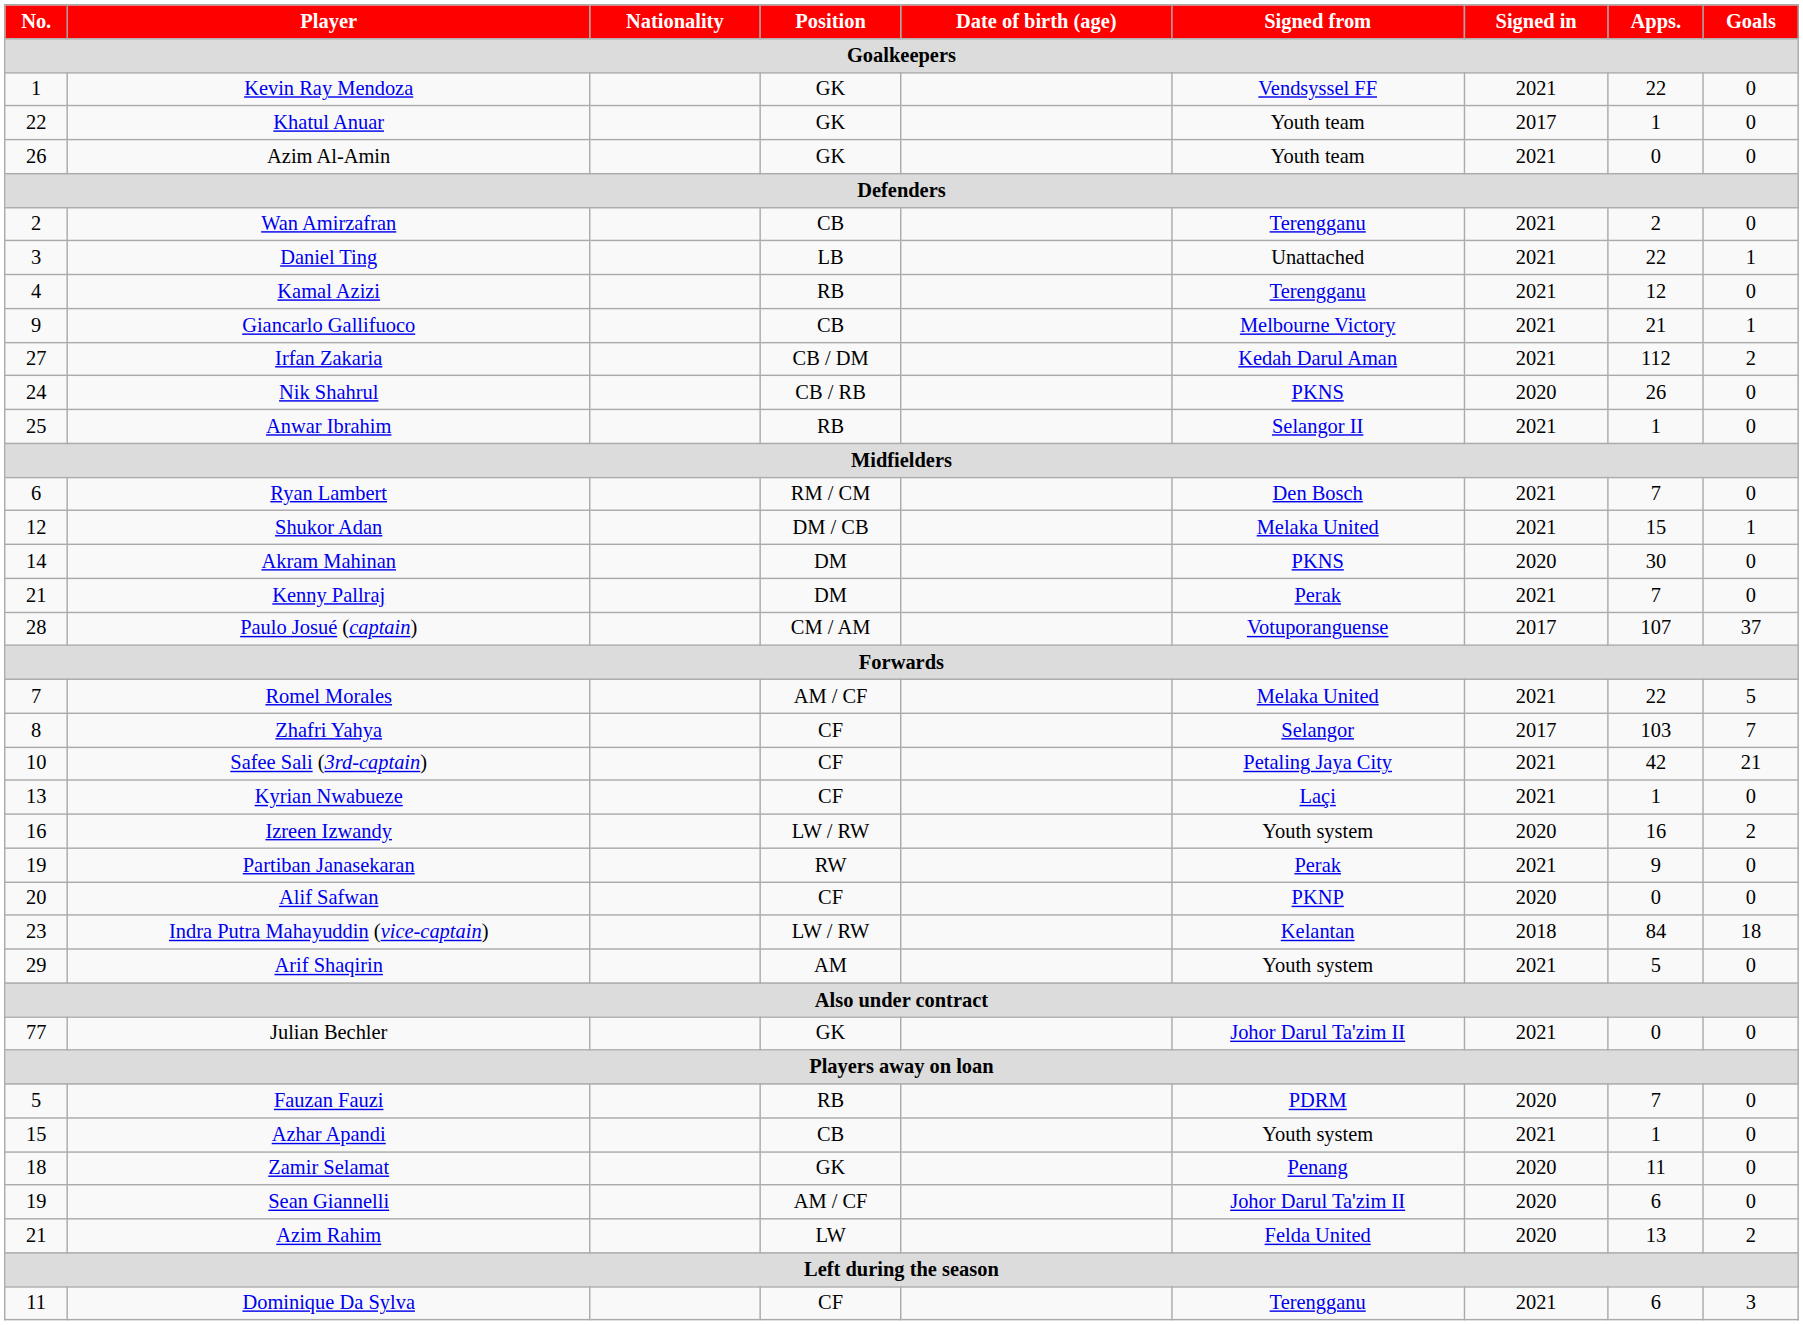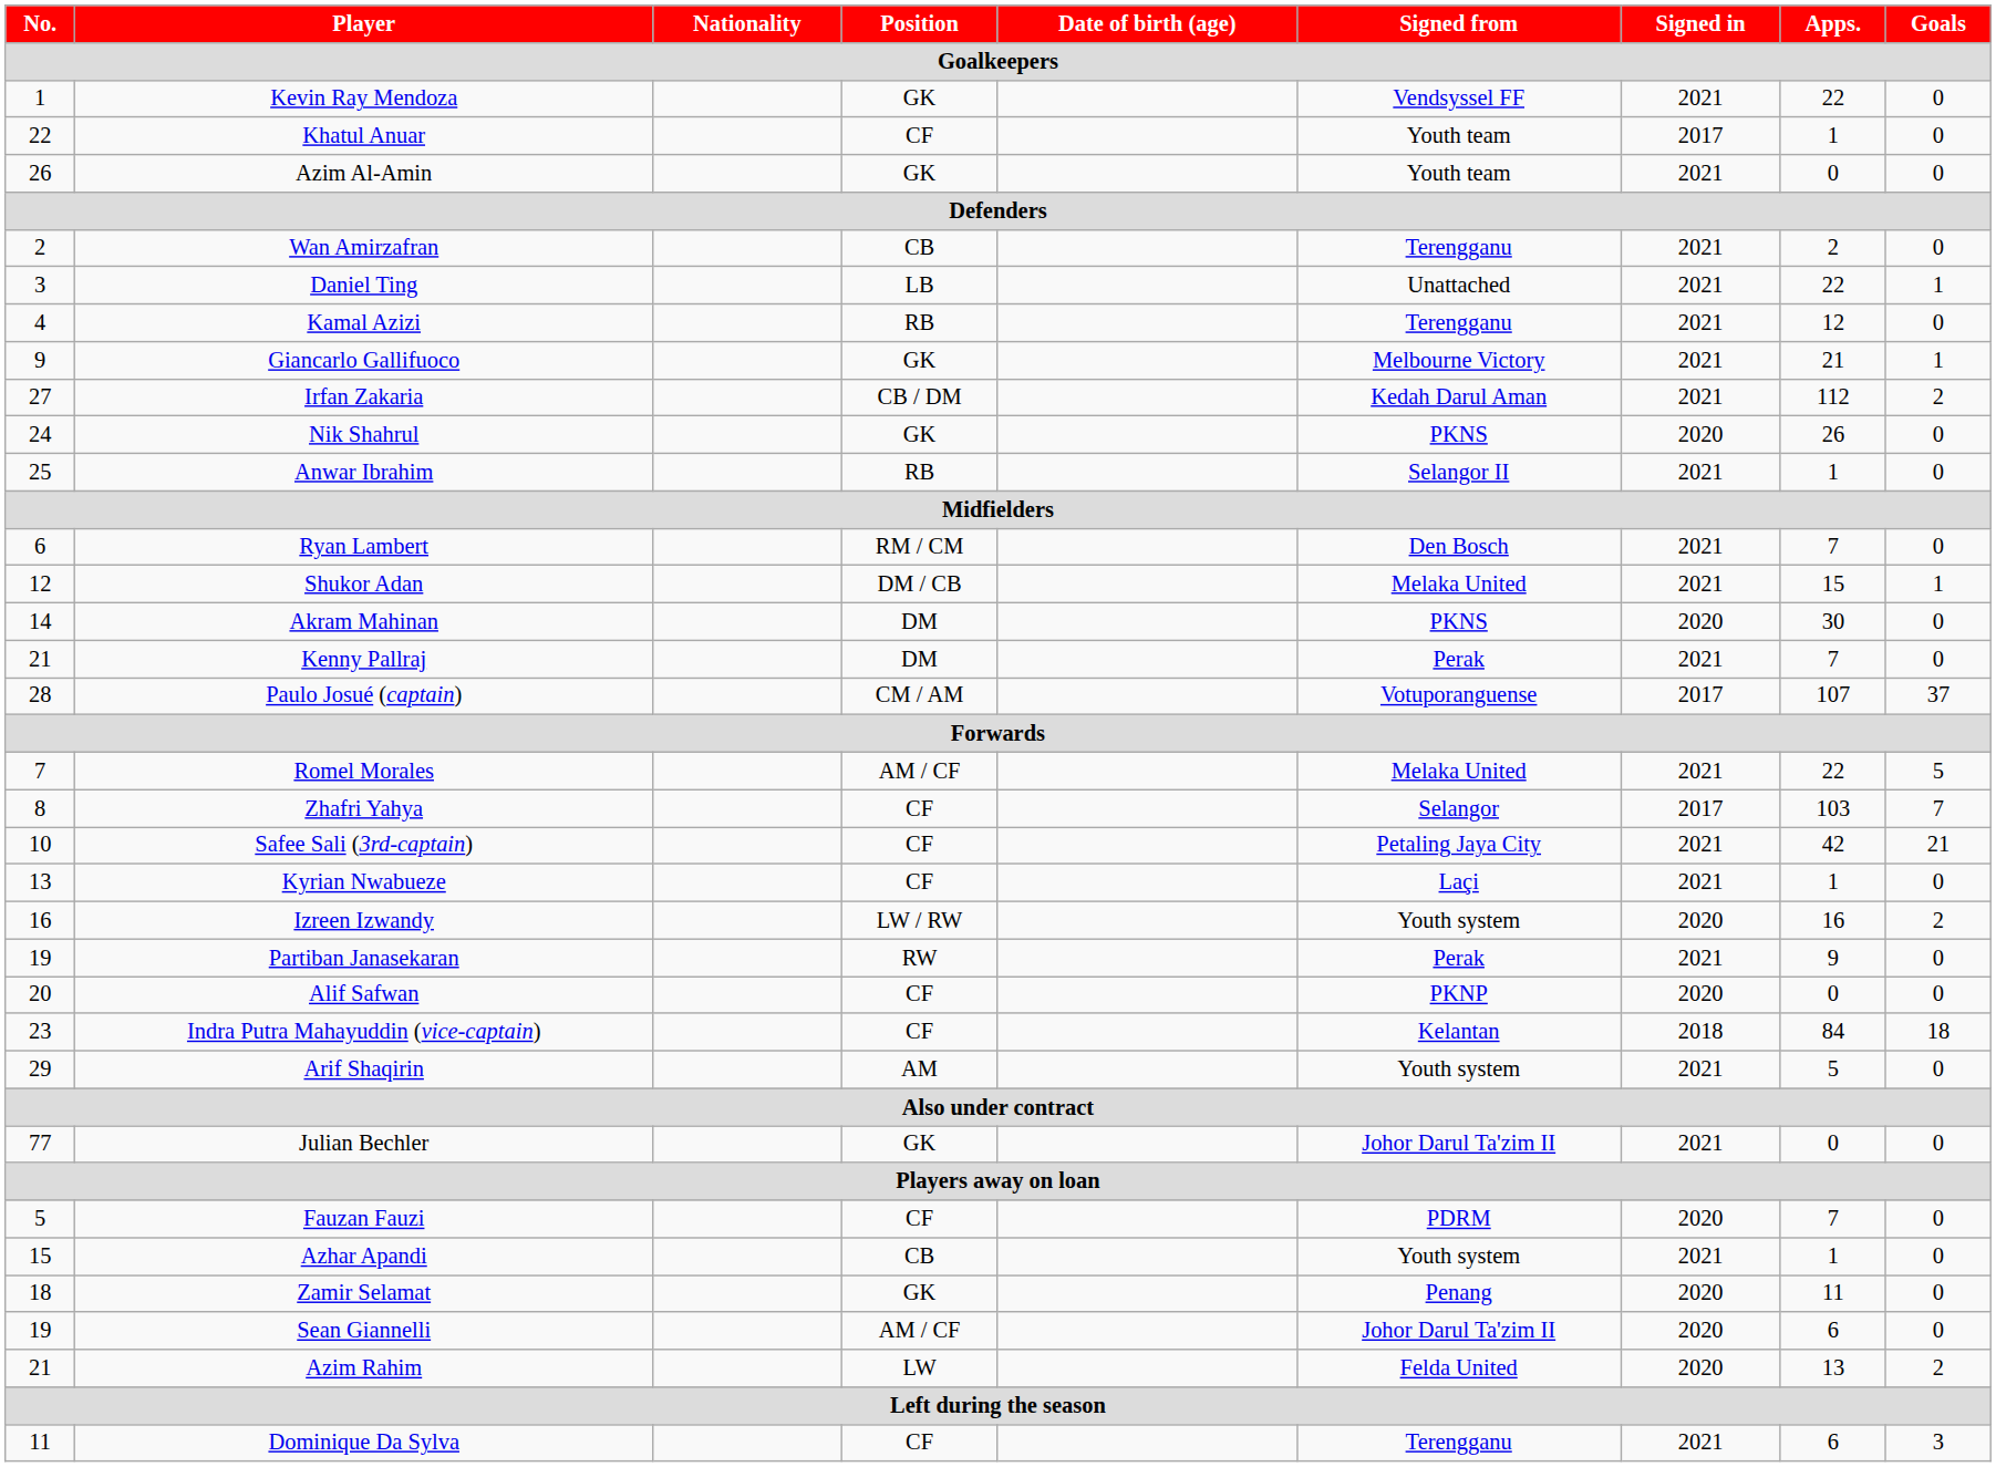 <table class="wikitable"  style="text-align:center; font-size:90%; width:100%;">
 <tr>
 <th style="background:#FF0000; color:white; text-align:center;">No.</th>
 <th style="background:#FF0000; color:white; text-align:center;">Player</th>
 <th style="background:#FF0000; color:white; text-align:center;">Nationality</th>
 <th style="background:#FF0000; color:white; text-align:center;">Position</th>
 <th style="background:#FF0000; color:white; text-align:center;">Date of birth (age)</th>
 <th style="background:#FF0000; color:white; text-align:center;">Signed from</th>
 <th style="background:#FF0000; color:white; text-align:center;">Signed in</th>
 <th style="background:#FF0000; color:white; text-align:center;">Apps.</th>
 <th style="background:#FF0000; color:white; text-align:center;">Goals</th>
 </tr>
 <tr>
 <th colspan="11"  style="background:#dcdcdc; text-align:center;">Goalkeepers</th>
 </tr>
 <tr>
 <td>1</td>
 <td><a href='#'>Kevin Ray Mendoza</a></td>
 <td></td>
 <td>GK</td>
 <td></td>
 <td><a href='#'>Vendsyssel FF</a></td>
 <td>2021</td>
 <td>22</td>
 <td>0</td>
 </tr>
 <tr>
 <td>22</td>
 <td><a href='#'>Khatul Anuar</a></td>
 <td></td>
-<td>GK</td>
+<td>CF</td>
 <td></td>
 <td>Youth team</td>
 <td>2017</td>
 <td>1</td>
 <td>0</td>
 </tr>
 <tr>
 <td>26</td>
 <td>Azim Al-Amin</td>
 <td></td>
 <td>GK</td>
 <td></td>
 <td>Youth team</td>
 <td>2021</td>
 <td>0</td>
 <td>0</td>
 </tr>
 <tr>
 <th colspan="11"  style="background:#dcdcdc; text-align:center;">Defenders</th>
 </tr>
 <tr>
 <td>2</td>
 <td><a href='#'>Wan Amirzafran</a></td>
 <td></td>
 <td>CB</td>
 <td></td>
 <td><a href='#'>Terengganu</a></td>
 <td>2021</td>
 <td>2</td>
 <td>0</td>
 </tr>
 <tr>
 <td>3</td>
 <td><a href='#'>Daniel Ting</a></td>
 <td></td>
 <td>LB</td>
 <td></td>
 <td>Unattached</td>
 <td>2021</td>
 <td>22</td>
 <td>1</td>
 </tr>
 <tr>
 <td>4</td>
 <td><a href='#'>Kamal Azizi</a></td>
 <td></td>
 <td>RB</td>
 <td></td>
 <td><a href='#'>Terengganu</a></td>
 <td>2021</td>
 <td>12</td>
 <td>0</td>
 </tr>
 <tr>
 <td>9</td>
 <td><a href='#'>Giancarlo Gallifuoco</a></td>
 <td></td>
-<td>CB</td>
+<td>GK</td>
 <td></td>
 <td><a href='#'>Melbourne Victory</a></td>
 <td>2021</td>
 <td>21</td>
 <td>1</td>
 </tr>
 <tr>
 <td>27</td>
 <td><a href='#'>Irfan Zakaria</a></td>
 <td></td>
 <td>CB / DM</td>
 <td></td>
 <td><a href='#'>Kedah Darul Aman</a></td>
 <td>2021</td>
 <td>112</td>
 <td>2</td>
 </tr>
 <tr>
 <td>24</td>
 <td><a href='#'>Nik Shahrul</a></td>
 <td></td>
-<td>CB / RB</td>
+<td>GK</td>
 <td></td>
 <td><a href='#'>PKNS</a></td>
 <td>2020</td>
 <td>26</td>
 <td>0</td>
 </tr>
 <tr>
 <td>25</td>
 <td><a href='#'>Anwar Ibrahim</a></td>
 <td></td>
 <td>RB</td>
 <td></td>
 <td><a href='#'>Selangor II</a></td>
 <td>2021</td>
 <td>1</td>
 <td>0</td>
 </tr>
 <tr>
 <th colspan="11"  style="background:#dcdcdc; text-align:center;">Midfielders</th>
 </tr>
 <tr>
 <td>6</td>
 <td><a href='#'>Ryan Lambert</a></td>
 <td></td>
 <td>RM / CM</td>
 <td></td>
 <td><a href='#'>Den Bosch</a></td>
 <td>2021</td>
 <td>7</td>
 <td>0</td>
 </tr>
 <tr>
 <td>12</td>
 <td><a href='#'>Shukor Adan</a></td>
 <td></td>
 <td>DM / CB</td>
 <td></td>
 <td><a href='#'>Melaka United</a></td>
 <td>2021</td>
 <td>15</td>
 <td>1</td>
 </tr>
 <tr>
 <td>14</td>
 <td><a href='#'>Akram Mahinan</a></td>
 <td></td>
 <td>DM</td>
 <td></td>
 <td><a href='#'>PKNS</a></td>
 <td>2020</td>
 <td>30</td>
 <td>0</td>
 </tr>
 <tr>
 <td>21</td>
 <td><a href='#'>Kenny Pallraj</a></td>
 <td></td>
 <td>DM</td>
 <td></td>
 <td><a href='#'>Perak</a></td>
 <td>2021</td>
 <td>7</td>
 <td>0</td>
 </tr>
 <tr>
 <td>28</td>
 <td><a href='#'>Paulo Josué</a> (<a href='#'><em>captain</em></a>)</td>
 <td></td>
 <td>CM / AM</td>
 <td></td>
 <td><a href='#'>Votuporanguense</a></td>
 <td>2017</td>
 <td>107</td>
 <td>37</td>
 </tr>
 <tr>
 <th colspan="11"  style="background:#dcdcdc; text-align:center;">Forwards</th>
 </tr>
 <tr>
 <td>7</td>
 <td><a href='#'>Romel Morales</a></td>
 <td></td>
 <td>AM / CF</td>
 <td></td>
 <td><a href='#'>Melaka United</a></td>
 <td>2021</td>
 <td>22</td>
 <td>5</td>
 </tr>
 <tr>
 <td>8</td>
 <td><a href='#'>Zhafri Yahya</a></td>
 <td></td>
 <td>CF</td>
 <td></td>
 <td><a href='#'>Selangor</a></td>
 <td>2017</td>
 <td>103</td>
 <td>7</td>
 </tr>
 <tr>
 <td>10</td>
 <td><a href='#'>Safee Sali</a> (<a href='#'><em>3rd-captain</em></a>)</td>
 <td></td>
 <td>CF</td>
 <td></td>
 <td><a href='#'>Petaling Jaya City</a></td>
 <td>2021</td>
 <td>42</td>
 <td>21</td>
 </tr>
 <tr>
 <td>13</td>
 <td><a href='#'>Kyrian Nwabueze</a></td>
 <td></td>
 <td>CF</td>
 <td></td>
 <td><a href='#'>Laçi</a></td>
 <td>2021</td>
 <td>1</td>
 <td>0</td>
 </tr>
 <tr>
 <td>16</td>
 <td><a href='#'>Izreen Izwandy</a></td>
 <td></td>
 <td>LW / RW</td>
 <td></td>
 <td>Youth system</td>
 <td>2020</td>
 <td>16</td>
 <td>2</td>
 </tr>
 <tr>
 <td>19</td>
 <td><a href='#'>Partiban Janasekaran</a></td>
 <td></td>
 <td>RW</td>
 <td></td>
 <td><a href='#'>Perak</a></td>
 <td>2021</td>
 <td>9</td>
 <td>0</td>
 </tr>
 <tr>
 <td>20</td>
 <td><a href='#'>Alif Safwan</a></td>
 <td></td>
 <td>CF</td>
 <td></td>
 <td><a href='#'>PKNP</a></td>
 <td>2020</td>
 <td>0</td>
 <td>0</td>
 </tr>
 <tr>
 <td>23</td>
 <td><a href='#'>Indra Putra Mahayuddin</a> (<a href='#'><em>vice-captain</em></a>)</td>
 <td></td>
-<td>LW / RW</td>
+<td>CF</td>
 <td></td>
 <td><a href='#'>Kelantan</a></td>
 <td>2018</td>
 <td>84</td>
 <td>18</td>
 </tr>
 <tr>
 <td>29</td>
 <td><a href='#'>Arif Shaqirin</a></td>
 <td></td>
 <td>AM</td>
 <td></td>
 <td>Youth system</td>
 <td>2021</td>
 <td>5</td>
 <td>0</td>
 </tr>
 <tr>
 <th colspan="11"  style="background:#dcdcdc; text-align:center;">Also under contract</th>
 </tr>
 <tr>
 <td>77</td>
 <td>Julian Bechler</td>
 <td></td>
 <td>GK</td>
 <td></td>
 <td><a href='#'>Johor Darul Ta'zim II</a></td>
 <td>2021</td>
 <td>0</td>
 <td>0</td>
 </tr>
 <tr>
 <th colspan="11"  style="background:#dcdcdc; text-align:center;">Players away on loan</th>
 </tr>
 <tr>
 <td>5</td>
 <td><a href='#'>Fauzan Fauzi</a></td>
 <td></td>
-<td>RB</td>
+<td>CF</td>
 <td></td>
 <td><a href='#'>PDRM</a></td>
 <td>2020</td>
 <td>7</td>
 <td>0</td>
 </tr>
 <tr>
 <td>15</td>
 <td><a href='#'>Azhar Apandi</a></td>
 <td></td>
 <td>CB</td>
 <td></td>
 <td>Youth system</td>
 <td>2021</td>
 <td>1</td>
 <td>0</td>
 </tr>
 <tr>
 <td>18</td>
 <td><a href='#'>Zamir Selamat</a></td>
 <td></td>
 <td>GK</td>
 <td></td>
 <td><a href='#'>Penang</a></td>
 <td>2020</td>
 <td>11</td>
 <td>0</td>
 </tr>
 <tr>
 <td>19</td>
 <td><a href='#'>Sean Giannelli</a></td>
 <td></td>
 <td>AM / CF</td>
 <td></td>
 <td><a href='#'>Johor Darul Ta'zim II</a></td>
 <td>2020</td>
 <td>6</td>
 <td>0</td>
 </tr>
 <tr>
 <td>21</td>
 <td><a href='#'>Azim Rahim</a></td>
 <td></td>
 <td>LW</td>
 <td></td>
 <td><a href='#'>Felda United</a></td>
 <td>2020</td>
 <td>13</td>
 <td>2</td>
 </tr>
 <tr>
 <th colspan="11"  style="background:#dcdcdc; text-align:center;">Left during the season</th>
 </tr>
 <tr>
 <td>11</td>
 <td><a href='#'>Dominique Da Sylva</a></td>
 <td></td>
 <td>CF</td>
 <td></td>
 <td><a href='#'>Terengganu</a></td>
 <td>2021</td>
 <td>6</td>
 <td>3</td>
 </tr>
 </table>
